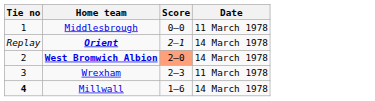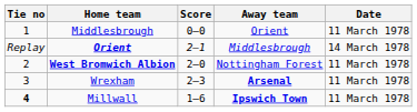 <table class="wikitable" style="text-align: center">
 <tr>
 <th>Tie no</th>
 <th>Home team</th>
 <th>Score</th>
+<th>Away team</th>
 <th>Date</th>
 </tr>
 <tr>
 <td>1</td>
 <td><a href='#'>Middlesbrough</a></td>
 <td>0–0</td>
+<td><a href='#'>Orient</a></td>
 <td>11 March 1978</td>
 </tr>
 <tr>
 <td><em>Replay</em></td>
 <td><strong><em><a href='#'>Orient</a></em></strong></td>
 <td><em>2–1</em></td>
+<td><em><a href='#'>Middlesbrough</a></em></td>
 <td>14 March 1978</td>
 </tr>
 <tr>
 <td>2</td>
 <td><strong><a href='#'>West Bromwich Albion</a></strong></td>
-<td style="background: lightsalmon;">2–0</td>
-<td>14 March 1978</td>
+<td>2–0</td>
+<td><a href='#'>Nottingham Forest</a></td>
+<td>11 March 1978</td>
 </tr>
 <tr>
 <td>3</td>
 <td><a href='#'>Wrexham</a></td>
 <td>2–3</td>
+<td><strong><a href='#'>Arsenal</a></strong></td>
 <td>11 March 1978</td>
 </tr>
 <tr>
 <td><strong>4</strong></td>
 <td><a href='#'>Millwall</a></td>
 <td>1–6</td>
-<td>14 March 1978</td>
+<td><strong><a href='#'>Ipswich Town</a></strong></td>
+<td>11 March 1978</td>
 </tr>
 </table>
